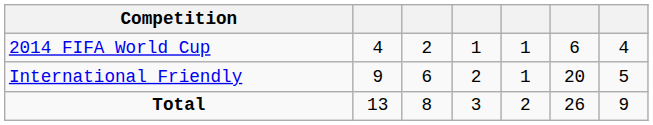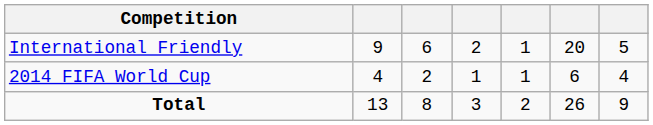 <table class="wikitable" style="text-align: center;">
 <tr>
 <th width=250>Competition</th>
 <th width=30></th>
 <th width=30></th>
 <th width=30></th>
 <th width=30></th>
 <th width=30></th>
 <th width=30></th>
 </tr>
 <tr>
+<td align="left"><a href='#'>International Friendly</a></td>
+<td>9</td>
+<td>6</td>
+<td>2</td>
+<td>1</td>
+<td>20</td>
+<td>5</td>
+</tr>
+<tr>
 <td align="left"><a href='#'>2014 FIFA World Cup</a></td>
 <td>4</td>
 <td>2</td>
 <td>1</td>
 <td>1</td>
 <td>6</td>
 <td>4</td>
-</tr>
-<tr>
-<td align="left"><a href='#'>International Friendly</a></td>
-<td>9</td>
-<td>6</td>
-<td>2</td>
-<td>1</td>
-<td>20</td>
-<td>5</td>
 </tr>
 <tr>
 <td><strong>Total</strong></td>
 <td>13</td>
 <td>8</td>
 <td>3</td>
 <td>2</td>
 <td>26</td>
 <td>9</td>
 </tr>
 </table>
